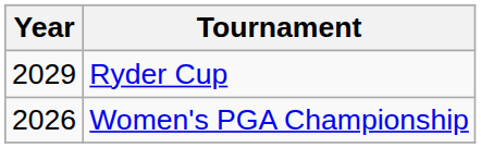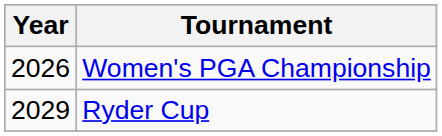 <table class="wikitable">
 <tr>
 <th>Year</th>
 <th>Tournament</th>
 </tr>
 <tr>
+<td>2026</td>
+<td><a href='#'>Women's PGA Championship</a></td>
+</tr>
+<tr>
 <td>2029</td>
 <td><a href='#'>Ryder Cup</a></td>
 </tr>
-<tr>
-<td>2026</td>
-<td><a href='#'>Women's PGA Championship</a></td>
-</tr>
 </table>
